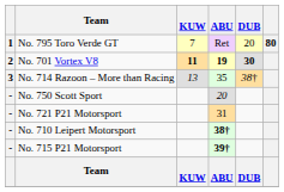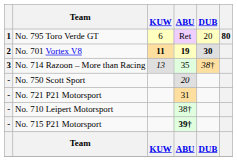 <table align=left| class="wikitable" style="font-size: 85%; text-align: center;">
 <tr valign="top">
 <th valign=middle></th>
 <th valign=middle>Team</th>
 <th><br><a href='#'>KUW</a></th>
 <th><br><a href='#'>ABU</a></th>
 <th><br><a href='#'>DUB</a></th>
 <th valign=middle>  </th>
 </tr>
 <tr>
 <th>1</th>
 <td align=left> No. 795 Toro Verde GT</td>
-<td style="background:#FFFFBF;">7</td>
+<td style="background:#FFFFBF;">6</td>
 <td style="background:#EFCFFF;">Ret</td>
 <td style="background:#FFFFBF;">20</td>
 <th>80</th>
 </tr>
 <tr>
 <th>2</th>
 <td align=left> No. 701 <a href='#'>Vortex V8</a></td>
 <td style="background:#FFDF9F;"><strong>11</strong></td>
 <td style="background:#FFFFBF;"><strong>19</strong></td>
 <td style="background:#DFDFDF;"><strong>30</strong></td>
 <th></th>
 </tr>
 <tr>
 <th>3</th>
 <td align=left> No. 714 Razoon – More than Racing</td>
 <td style="background:#DFDFDF;"><em>13</em></td>
 <td style="background:#DFFFDF;">35</td>
 <td style="background:#FFDF9F;"><em>38</em>†</td>
 <th></th>
 </tr>
 <tr>
 <th>-</th>
 <td align=left> No. 750 Scott Sport</td>
 <td></td>
 <td style="background:#DFDFDF;"><em>20</em></td>
 <td></td>
 <th></th>
 </tr>
 <tr>
 <th>-</th>
 <td align=left> No. 721 P21 Motorsport</td>
 <td></td>
 <td style="background:#FFDF9F;">31</td>
 <td></td>
 <th></th>
 </tr>
 <tr>
 <th>-</th>
 <td align=left> No. 710 Leipert Motorsport</td>
 <td></td>
-<td style="background:#DFFFDF;"><strong>38†</strong></td>
+<td style="background:#DFFFDF;">38†</td>
 <td></td>
 <th></th>
 </tr>
 <tr>
 <th>-</th>
 <td align=left> No. 715 P21 Motorsport</td>
 <td></td>
 <td style="background:#DFFFDF;"><strong>39†</strong></td>
 <td></td>
 <th></th>
 </tr>
 <tr>
 <th valign=middle></th>
 <th valign=middle>Team</th>
 <th><br><a href='#'>KUW</a></th>
 <th><br><a href='#'>ABU</a></th>
 <th><br><a href='#'>DUB</a></th>
 <th valign=middle>  </th>
 </tr>
 <tr>
 </tr>
 </table>
